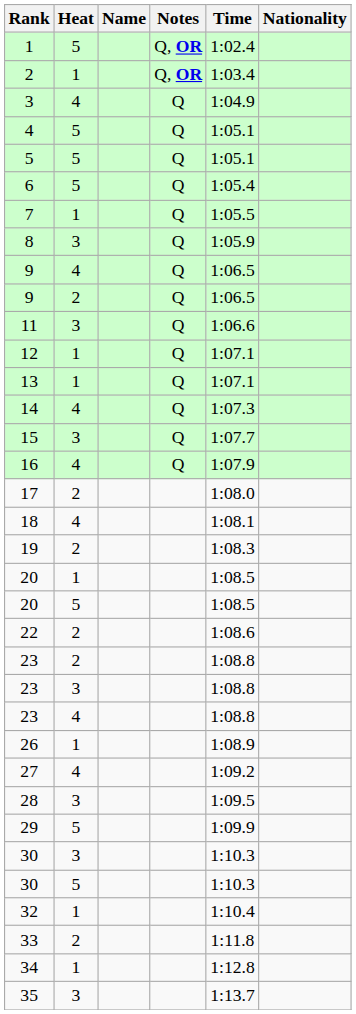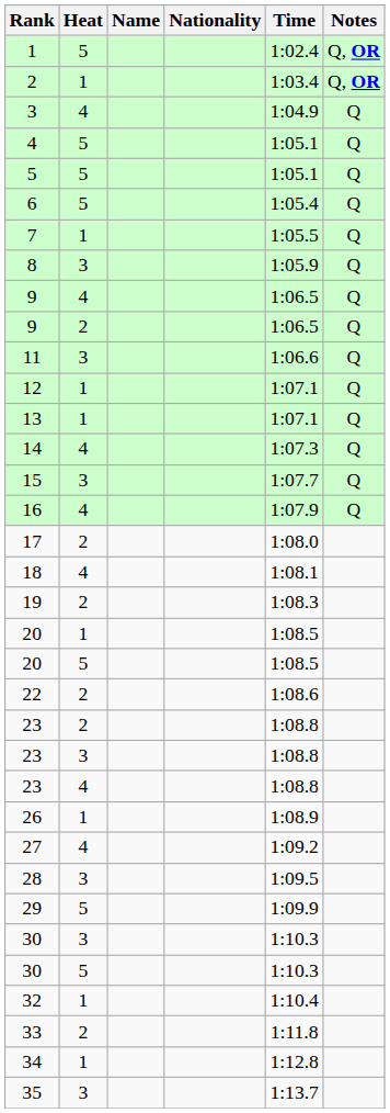 <table class="wikitable sortable" style="text-align:center">
 <tr>
 <th>Rank</th>
 <th>Heat</th>
 <th>Name</th>
+<th>Nationality</th>
+<th>Time</th>
 <th class="unsortable">Notes</th>
-<th>Time</th>
-<th>Nationality</th>
 </tr>
 <tr bgcolor="#ccffcc">
 <td>1</td>
 <td>5</td>
 <td align="left"></td>
+<td align="left"></td>
+<td>1:02.4</td>
 <td>Q, <strong><a href='#'>OR</a></strong></td>
-<td>1:02.4</td>
-<td align="left"></td>
 </tr>
 <tr bgcolor="#ccffcc">
 <td>2</td>
 <td>1</td>
 <td align="left"></td>
+<td align="left"></td>
+<td>1:03.4</td>
 <td>Q, <strong><a href='#'>OR</a></strong></td>
-<td>1:03.4</td>
-<td align="left"></td>
 </tr>
 <tr bgcolor="#ccffcc">
 <td>3</td>
 <td>4</td>
 <td align="left"></td>
+<td align="left"></td>
+<td>1:04.9</td>
 <td>Q</td>
-<td>1:04.9</td>
-<td align="left"></td>
 </tr>
 <tr bgcolor="#ccffcc">
 <td>4</td>
 <td>5</td>
 <td align="left"></td>
+<td align="left"></td>
+<td>1:05.1</td>
 <td>Q</td>
-<td>1:05.1</td>
-<td align="left"></td>
 </tr>
 <tr bgcolor="#ccffcc">
 <td>5</td>
 <td>5</td>
 <td align="left"></td>
+<td align="left"></td>
+<td>1:05.1</td>
 <td>Q</td>
-<td>1:05.1</td>
-<td align="left"></td>
 </tr>
 <tr bgcolor="#ccffcc">
 <td>6</td>
 <td>5</td>
 <td align="left"></td>
+<td align="left"></td>
+<td>1:05.4</td>
 <td>Q</td>
-<td>1:05.4</td>
-<td align="left"></td>
 </tr>
 <tr bgcolor="#ccffcc">
 <td>7</td>
 <td>1</td>
 <td align="left"></td>
+<td align="left"></td>
+<td>1:05.5</td>
 <td>Q</td>
-<td>1:05.5</td>
-<td align="left"></td>
 </tr>
 <tr bgcolor="#ccffcc">
 <td>8</td>
 <td>3</td>
 <td align="left"></td>
+<td align="left"></td>
+<td>1:05.9</td>
 <td>Q</td>
-<td>1:05.9</td>
-<td align="left"></td>
 </tr>
 <tr bgcolor="#ccffcc">
 <td>9</td>
 <td>4</td>
 <td align="left"></td>
+<td align="left"></td>
+<td>1:06.5</td>
 <td>Q</td>
-<td>1:06.5</td>
-<td align="left"></td>
 </tr>
 <tr bgcolor="#ccffcc">
 <td>9</td>
 <td>2</td>
 <td align="left"></td>
+<td align="left"></td>
+<td>1:06.5</td>
 <td>Q</td>
-<td>1:06.5</td>
-<td align="left"></td>
 </tr>
 <tr bgcolor="#ccffcc">
 <td>11</td>
 <td>3</td>
 <td align="left"></td>
+<td align="left"></td>
+<td>1:06.6</td>
 <td>Q</td>
-<td>1:06.6</td>
-<td align="left"></td>
 </tr>
 <tr bgcolor="#ccffcc">
 <td>12</td>
 <td>1</td>
 <td align="left"></td>
+<td align="left"></td>
+<td>1:07.1</td>
 <td>Q</td>
-<td>1:07.1</td>
-<td align="left"></td>
 </tr>
 <tr bgcolor="#ccffcc">
 <td>13</td>
 <td>1</td>
 <td align="left"></td>
+<td align="left"></td>
+<td>1:07.1</td>
 <td>Q</td>
-<td>1:07.1</td>
-<td align="left"></td>
 </tr>
 <tr bgcolor="#ccffcc">
 <td>14</td>
 <td>4</td>
 <td align="left"></td>
+<td align="left"></td>
+<td>1:07.3</td>
 <td>Q</td>
-<td>1:07.3</td>
-<td align="left"></td>
 </tr>
 <tr bgcolor="#ccffcc">
 <td>15</td>
 <td>3</td>
 <td align="left"></td>
+<td align="left"></td>
+<td>1:07.7</td>
 <td>Q</td>
-<td>1:07.7</td>
-<td align="left"></td>
 </tr>
 <tr bgcolor="#ccffcc">
 <td>16</td>
 <td>4</td>
 <td align="left"></td>
+<td align="left"></td>
+<td>1:07.9</td>
 <td>Q</td>
-<td>1:07.9</td>
-<td align="left"></td>
 </tr>
 <tr>
 <td>17</td>
 <td>2</td>
 <td align="left"></td>
+<td align="left"></td>
+<td>1:08.0</td>
 <td></td>
-<td>1:08.0</td>
-<td align="left"></td>
 </tr>
 <tr>
 <td>18</td>
 <td>4</td>
 <td align="left"></td>
+<td align="left"></td>
+<td>1:08.1</td>
 <td></td>
-<td>1:08.1</td>
-<td align="left"></td>
 </tr>
 <tr>
 <td>19</td>
 <td>2</td>
 <td align="left"></td>
+<td align="left"></td>
+<td>1:08.3</td>
 <td></td>
-<td>1:08.3</td>
-<td align="left"></td>
 </tr>
 <tr>
 <td>20</td>
 <td>1</td>
 <td align="left"></td>
+<td align="left"></td>
+<td>1:08.5</td>
 <td></td>
-<td>1:08.5</td>
-<td align="left"></td>
 </tr>
 <tr>
 <td>20</td>
 <td>5</td>
 <td align="left"></td>
+<td align="left"></td>
+<td>1:08.5</td>
 <td></td>
-<td>1:08.5</td>
-<td align="left"></td>
 </tr>
 <tr>
 <td>22</td>
 <td>2</td>
 <td align="left"></td>
+<td align="left"></td>
+<td>1:08.6</td>
 <td></td>
-<td>1:08.6</td>
-<td align="left"></td>
 </tr>
 <tr>
 <td>23</td>
 <td>2</td>
 <td align="left"></td>
+<td align="left"></td>
+<td>1:08.8</td>
 <td></td>
-<td>1:08.8</td>
-<td align="left"></td>
 </tr>
 <tr>
 <td>23</td>
 <td>3</td>
 <td align="left"></td>
+<td align="left"></td>
+<td>1:08.8</td>
 <td></td>
-<td>1:08.8</td>
-<td align="left"></td>
 </tr>
 <tr>
 <td>23</td>
 <td>4</td>
 <td align="left"></td>
+<td align="left"></td>
+<td>1:08.8</td>
 <td></td>
-<td>1:08.8</td>
-<td align="left"></td>
 </tr>
 <tr>
 <td>26</td>
 <td>1</td>
 <td align="left"></td>
+<td align="left"></td>
+<td>1:08.9</td>
 <td></td>
-<td>1:08.9</td>
-<td align="left"></td>
 </tr>
 <tr>
 <td>27</td>
 <td>4</td>
 <td align="left"></td>
+<td align="left"></td>
+<td>1:09.2</td>
 <td></td>
-<td>1:09.2</td>
-<td align="left"></td>
 </tr>
 <tr>
 <td>28</td>
 <td>3</td>
 <td align="left"></td>
+<td align="left"></td>
+<td>1:09.5</td>
 <td></td>
-<td>1:09.5</td>
-<td align="left"></td>
 </tr>
 <tr>
 <td>29</td>
 <td>5</td>
 <td align="left"></td>
+<td align="left"></td>
+<td>1:09.9</td>
 <td></td>
-<td>1:09.9</td>
-<td align="left"></td>
 </tr>
 <tr>
 <td>30</td>
 <td>3</td>
 <td align="left"></td>
+<td align="left"></td>
+<td>1:10.3</td>
 <td></td>
-<td>1:10.3</td>
-<td align="left"></td>
 </tr>
 <tr>
 <td>30</td>
 <td>5</td>
 <td align="left"></td>
+<td align="left"></td>
+<td>1:10.3</td>
 <td></td>
-<td>1:10.3</td>
-<td align="left"></td>
 </tr>
 <tr>
 <td>32</td>
 <td>1</td>
 <td align="left"></td>
+<td align="left"></td>
+<td>1:10.4</td>
 <td></td>
-<td>1:10.4</td>
-<td align="left"></td>
 </tr>
 <tr>
 <td>33</td>
 <td>2</td>
 <td align="left"></td>
+<td align="left"></td>
+<td>1:11.8</td>
 <td></td>
-<td>1:11.8</td>
-<td align="left"></td>
 </tr>
 <tr>
 <td>34</td>
 <td>1</td>
 <td align="left"></td>
+<td align="left"></td>
+<td>1:12.8</td>
 <td></td>
-<td>1:12.8</td>
-<td align="left"></td>
 </tr>
 <tr>
 <td>35</td>
 <td>3</td>
 <td align="left"></td>
+<td align="left"></td>
+<td>1:13.7</td>
 <td></td>
-<td>1:13.7</td>
-<td align="left"></td>
 </tr>
 </table>
